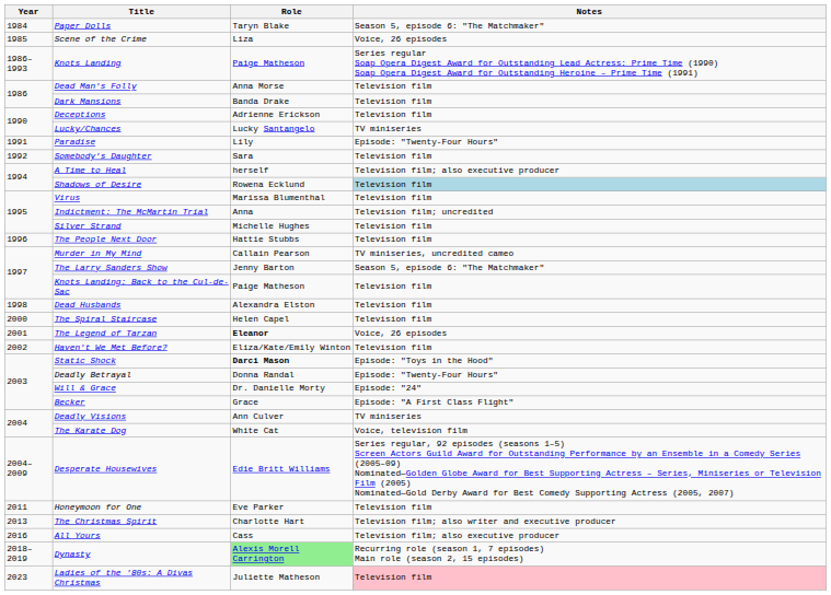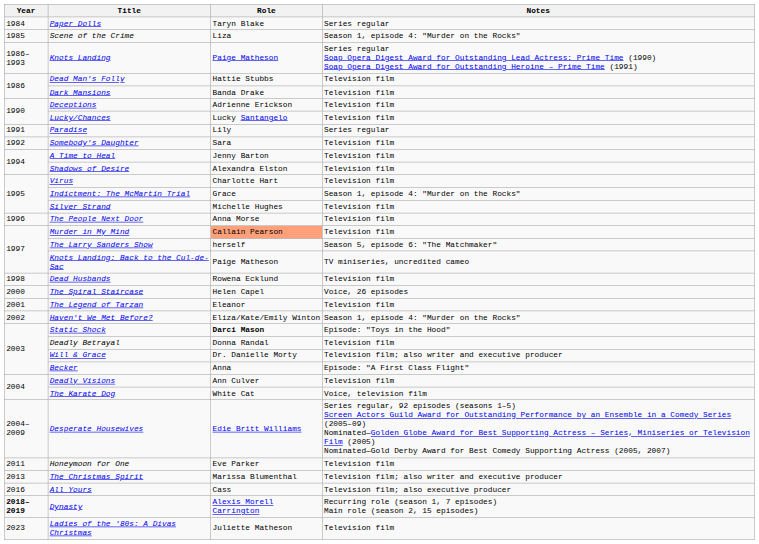 <table class="wikitable sortable">
 <tr>
 <th>Year</th>
 <th>Title</th>
 <th>Role</th>
 <th scope="col" class="unsortable">Notes</th>
 </tr>
 <tr>
 <td>1984</td>
 <td><em><a href='#'>Paper Dolls</a></em></td>
 <td>Taryn Blake</td>
-<td>Season 5, episode 6: "The Matchmaker"</td>
+<td>Series regular</td>
 </tr>
 <tr>
 <td>1985</td>
 <td><em>Scene of the Crime</em></td>
 <td>Liza</td>
-<td>Voice, 26 episodes</td>
+<td>Season 1, episode 4: "Murder on the Rocks"</td>
 </tr>
 <tr>
 <td>1986–1993</td>
 <td><em><a href='#'>Knots Landing</a></em></td>
 <td><a href='#'>Paige Matheson</a></td>
 <td>Series regular<br> <a href='#'>Soap Opera Digest Award for Outstanding Lead Actress: Prime Time</a> (1990)<br><a href='#'>Soap Opera Digest Award for Outstanding Heroine – Prime Time</a> (1991)</td>
 </tr>
 <tr>
 <td rowspan="2">1986</td>
 <td><em><a href='#'>Dead Man's Folly</a></em></td>
-<td>Anna Morse</td>
+<td>Hattie Stubbs</td>
 <td>Television film</td>
 </tr>
 <tr>
 <td><em><a href='#'>Dark Mansions</a></em></td>
 <td>Banda Drake</td>
 <td>Television film</td>
 </tr>
 <tr>
 <td rowspan="2">1990</td>
 <td><em><a href='#'>Deceptions</a></em></td>
 <td>Adrienne Erickson</td>
 <td>Television film</td>
 </tr>
 <tr>
 <td><em><a href='#'>Lucky/Chances</a></em></td>
 <td>Lucky <a href='#'>Santangelo</a></td>
-<td>TV miniseries</td>
+<td>Television film</td>
 </tr>
 <tr>
 <td>1991</td>
 <td><em><a href='#'>Paradise</a></em></td>
 <td>Lily</td>
-<td>Episode: "Twenty-Four Hours"</td>
+<td>Series regular</td>
 </tr>
 <tr>
 <td>1992</td>
 <td><em><a href='#'>Somebody's Daughter</a></em></td>
 <td>Sara</td>
 <td>Television film</td>
 </tr>
 <tr>
 <td rowspan="2">1994</td>
 <td><em><a href='#'>A Time to Heal</a></em></td>
-<td>herself</td>
-<td>Television film; also executive producer</td>
+<td>Jenny Barton</td>
+<td>Television film</td>
 </tr>
 <tr>
 <td><em><a href='#'>Shadows of Desire</a></em></td>
-<td>Rowena Ecklund</td>
-<td style="background: lightblue;">Television film</td>
+<td>Alexandra Elston</td>
+<td>Television film</td>
 </tr>
 <tr>
 <td rowspan="3">1995</td>
 <td><em><a href='#'>Virus</a></em></td>
-<td>Marissa Blumenthal</td>
+<td>Charlotte Hart</td>
 <td>Television film</td>
 </tr>
 <tr>
 <td><em><a href='#'>Indictment: The McMartin Trial</a></em></td>
-<td>Anna</td>
-<td>Television film; uncredited</td>
+<td>Grace</td>
+<td>Season 1, episode 4: "Murder on the Rocks"</td>
 </tr>
 <tr>
 <td><em><a href='#'>Silver Strand</a></em></td>
 <td>Michelle Hughes</td>
 <td>Television film</td>
 </tr>
 <tr>
 <td>1996</td>
 <td><em><a href='#'>The People Next Door</a></em></td>
-<td>Hattie Stubbs</td>
+<td>Anna Morse</td>
 <td>Television film</td>
 </tr>
 <tr>
 <td rowspan="3">1997</td>
 <td><em><a href='#'>Murder in My Mind</a></em></td>
-<td>Callain Pearson</td>
-<td>TV miniseries, uncredited cameo</td>
+<td style="background: lightsalmon;">Callain Pearson</td>
+<td>Television film</td>
 </tr>
 <tr>
 <td><em><a href='#'>The Larry Sanders Show</a></em></td>
-<td>Jenny Barton</td>
+<td>herself</td>
 <td>Season 5, episode 6: "The Matchmaker"</td>
 </tr>
 <tr>
 <td><em><a href='#'>Knots Landing: Back to the Cul-de-Sac</a></em></td>
 <td>Paige Matheson</td>
-<td>Television film</td>
+<td>TV miniseries, uncredited cameo</td>
 </tr>
 <tr>
 <td>1998</td>
 <td><em><a href='#'>Dead Husbands</a></em></td>
-<td>Alexandra Elston</td>
+<td>Rowena Ecklund</td>
 <td>Television film</td>
 </tr>
 <tr>
 <td>2000</td>
 <td><em><a href='#'>The Spiral Staircase</a></em></td>
 <td>Helen Capel</td>
-<td>Television film</td>
+<td>Voice, 26 episodes</td>
 </tr>
 <tr>
 <td>2001</td>
 <td><em><a href='#'>The Legend of Tarzan</a></em></td>
-<td><strong>Eleanor</strong></td>
-<td>Voice, 26 episodes</td>
+<td>Eleanor</td>
+<td>Television film</td>
 </tr>
 <tr>
 <td>2002</td>
 <td><em><a href='#'>Haven't We Met Before?</a></em></td>
 <td>Eliza/Kate/Emily Winton</td>
-<td>Television film</td>
+<td>Season 1, episode 4: "Murder on the Rocks"</td>
 </tr>
 <tr>
 <td rowspan="4">2003</td>
 <td><em><a href='#'>Static Shock</a></em></td>
 <td><strong>Darci Mason</strong></td>
 <td>Episode: "Toys in the Hood"</td>
 </tr>
 <tr>
 <td><em>Deadly Betrayal</em></td>
 <td>Donna Randal</td>
-<td>Episode: "Twenty-Four Hours"</td>
+<td>Television film</td>
 </tr>
 <tr>
 <td><em><a href='#'>Will & Grace</a></em></td>
 <td>Dr. Danielle Morty</td>
-<td>Episode: "24"</td>
+<td>Television film; also writer and executive producer</td>
 </tr>
 <tr>
 <td><em><a href='#'>Becker</a></em></td>
-<td>Grace</td>
+<td>Anna</td>
 <td>Episode: "A First Class Flight"</td>
 </tr>
 <tr>
 <td rowspan="2">2004</td>
 <td><em><a href='#'>Deadly Visions</a></em></td>
 <td>Ann Culver</td>
-<td>TV miniseries</td>
+<td>Television film</td>
 </tr>
 <tr>
 <td><em><a href='#'>The Karate Dog</a></em></td>
 <td>White Cat</td>
 <td>Voice, television film</td>
 </tr>
 <tr>
 <td>2004–2009</td>
 <td><em><a href='#'>Desperate Housewives</a></em></td>
 <td><a href='#'>Edie Britt Williams</a></td>
 <td>Series regular, 92 episodes (seasons 1–5)<br><a href='#'>Screen Actors Guild Award for Outstanding Performance by an Ensemble in a Comedy Series</a> (2005–09)<br>Nominated—<a href='#'>Golden Globe Award for Best Supporting Actress – Series, Miniseries or Television Film</a> (2005)<br>Nominated—Gold Derby Award for Best Comedy Supporting Actress (2005, 2007)</td>
 </tr>
 <tr>
 <td>2011</td>
 <td><em>Honeymoon for One</em></td>
 <td>Eve Parker</td>
 <td>Television film</td>
 </tr>
 <tr>
 <td>2013</td>
 <td><em><a href='#'>The Christmas Spirit</a></em></td>
-<td>Charlotte Hart</td>
+<td>Marissa Blumenthal</td>
 <td>Television film; also writer and executive producer</td>
 </tr>
 <tr>
 <td>2016</td>
 <td><em><a href='#'>All Yours</a></em></td>
 <td>Cass</td>
 <td>Television film; also executive producer</td>
 </tr>
 <tr>
-<td>2018–2019</td>
+<td><strong>2018–2019</strong></td>
 <td><em><a href='#'>Dynasty</a></em></td>
-<td style="background: lightgreen;"><a href='#'>Alexis Morell Carrington</a></td>
+<td><a href='#'>Alexis Morell Carrington</a></td>
 <td>Recurring role (season 1, 7 episodes)<br>Main role (season 2, 15 episodes)</td>
 </tr>
 <tr>
 <td>2023</td>
 <td><em><a href='#'>Ladies of the '80s: A Divas Christmas</a></em></td>
 <td>Juliette Matheson</td>
-<td style="background: pink;">Television film</td>
+<td>Television film</td>
 </tr>
 </table>
